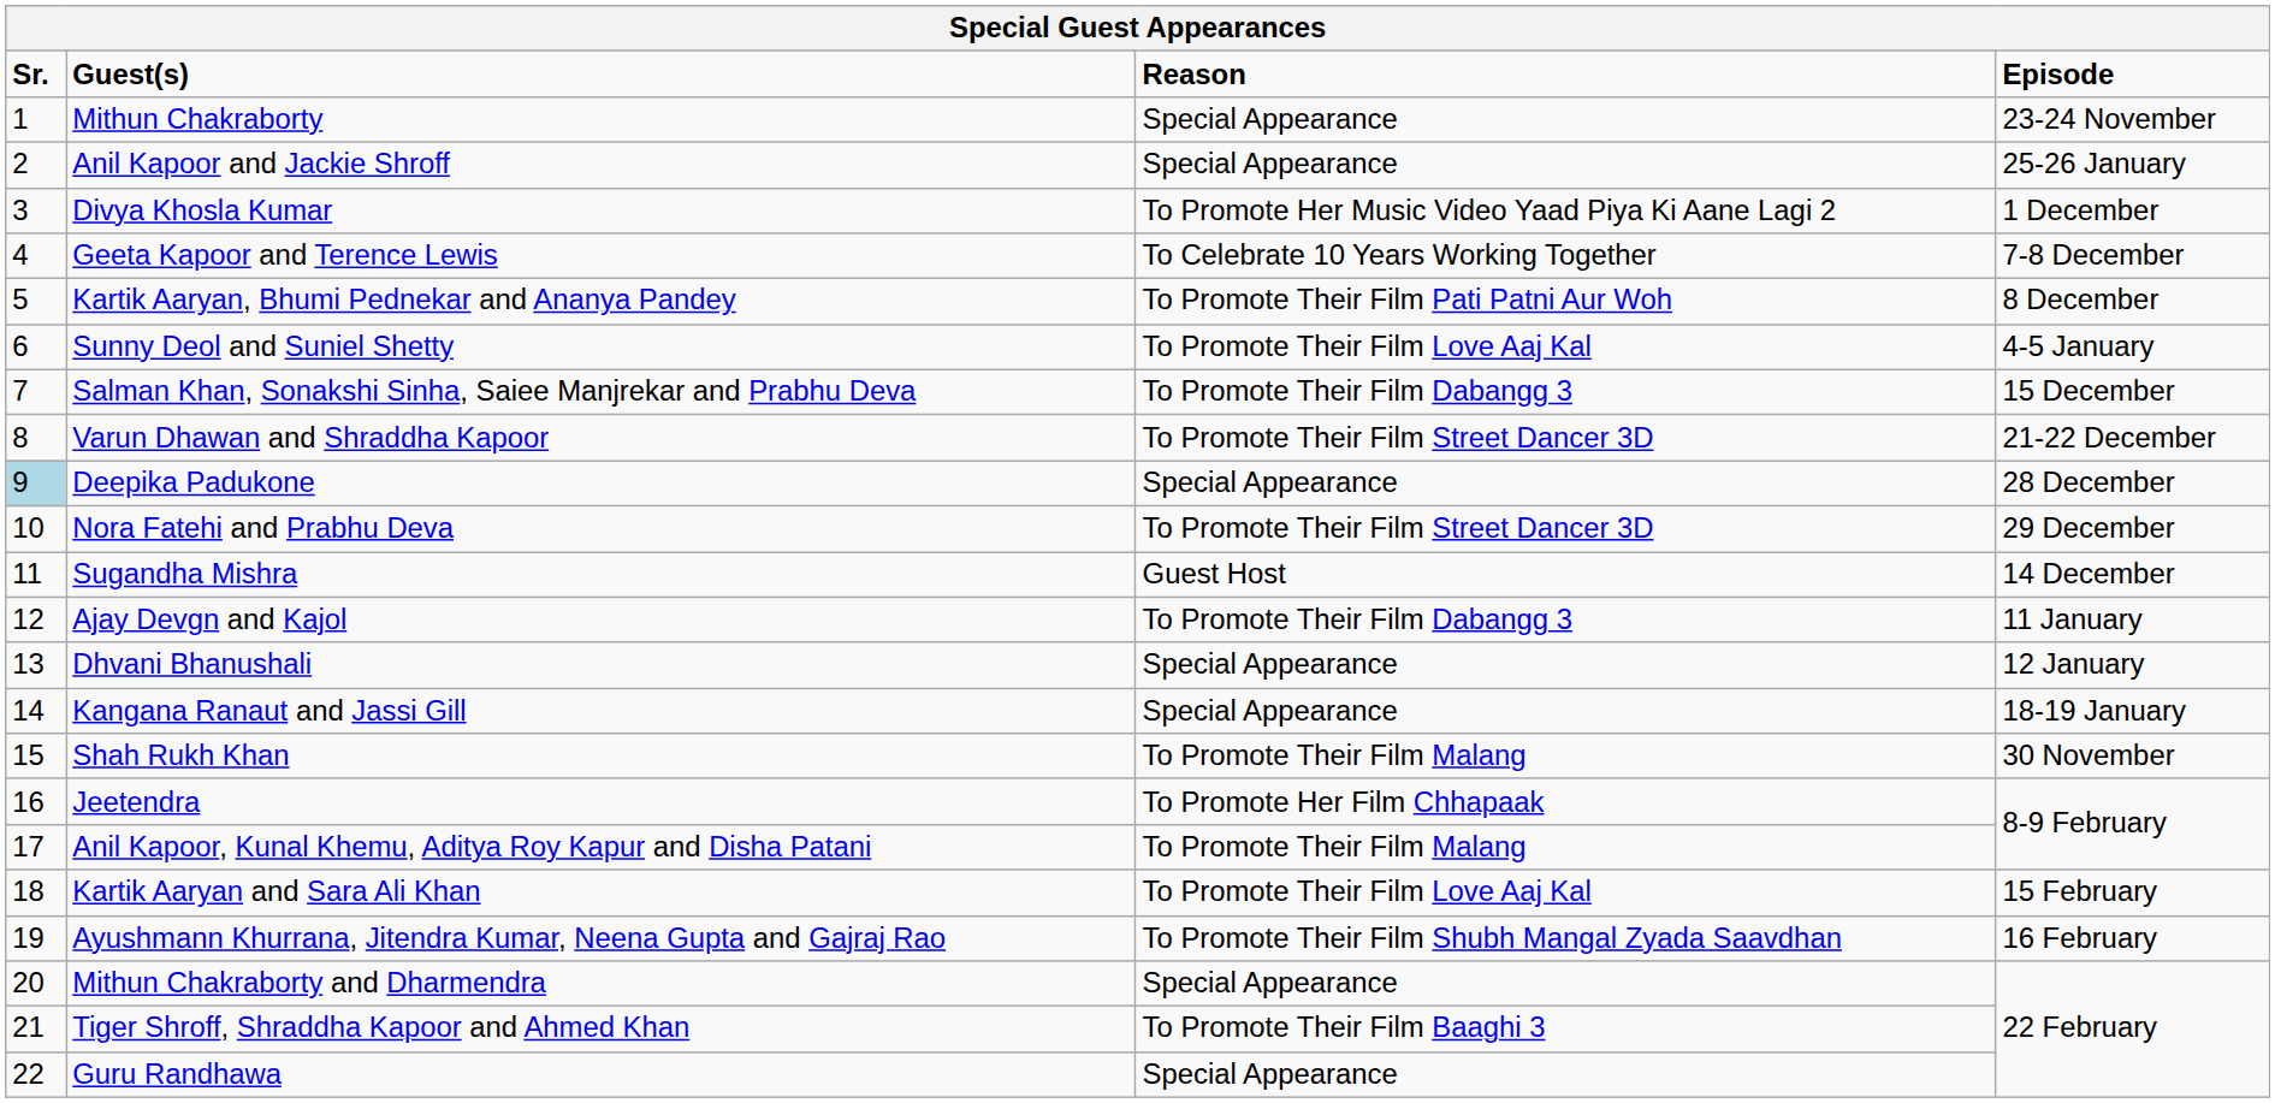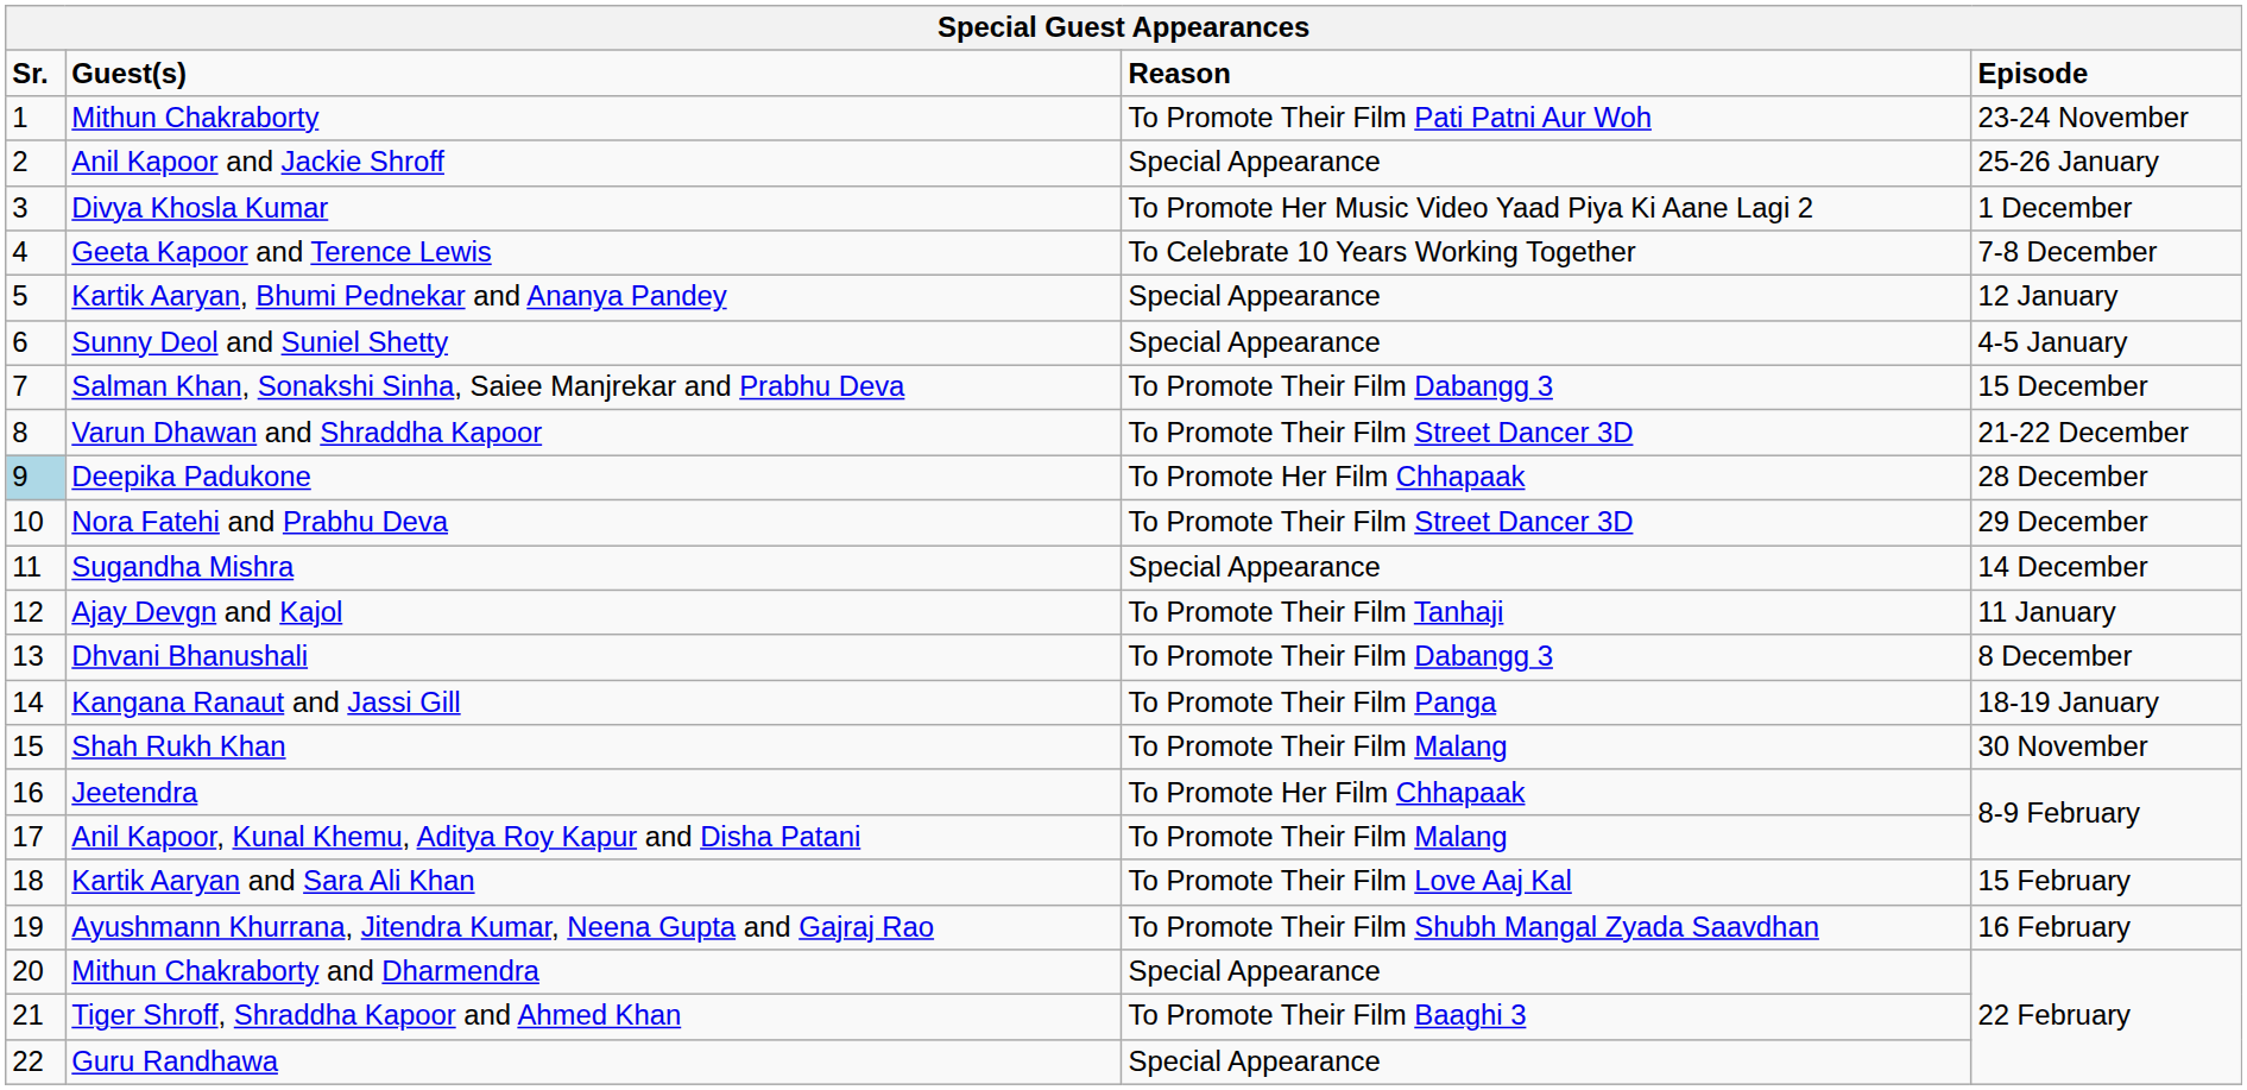 <table class=wikitable style="width: 100%;">
 <tr>
 <th colspan=7>Special Guest Appearances</th>
 </tr>
 <tr>
 <td><strong>Sr.</strong></td>
 <td><strong>Guest(s)</strong></td>
 <td><strong>Reason</strong></td>
 <td><strong>Episode</strong></td>
 </tr>
 <tr>
 <td>1</td>
 <td><a href='#'>Mithun Chakraborty</a></td>
-<td>Special Appearance</td>
+<td>To Promote Their Film <a href='#'>Pati Patni Aur Woh</a></td>
 <td>23-24 November</td>
 </tr>
 <tr>
 <td>2</td>
 <td><a href='#'>Anil Kapoor</a> and <a href='#'>Jackie Shroff</a></td>
 <td>Special Appearance</td>
 <td>25-26 January</td>
 </tr>
 <tr>
 <td>3</td>
 <td><a href='#'>Divya Khosla Kumar</a></td>
 <td>To Promote Her Music Video Yaad Piya Ki Aane Lagi 2</td>
 <td>1 December</td>
 </tr>
 <tr>
 <td>4</td>
 <td><a href='#'>Geeta Kapoor</a> and <a href='#'>Terence Lewis</a></td>
 <td>To Celebrate 10 Years Working Together</td>
 <td>7-8 December</td>
 </tr>
 <tr>
 <td>5</td>
 <td><a href='#'>Kartik Aaryan</a>, <a href='#'>Bhumi Pednekar</a> and <a href='#'>Ananya Pandey</a></td>
-<td>To Promote Their Film <a href='#'>Pati Patni Aur Woh</a></td>
-<td>8 December</td>
+<td>Special Appearance</td>
+<td>12 January</td>
 </tr>
 <tr>
 <td>6</td>
 <td><a href='#'>Sunny Deol</a> and <a href='#'>Suniel Shetty</a></td>
-<td>To Promote Their Film <a href='#'>Love Aaj Kal</a></td>
+<td>Special Appearance</td>
 <td>4-5 January</td>
 </tr>
 <tr>
 <td>7</td>
 <td><a href='#'>Salman Khan</a>, <a href='#'>Sonakshi Sinha</a>, Saiee Manjrekar and <a href='#'>Prabhu Deva</a></td>
 <td>To Promote Their Film <a href='#'>Dabangg 3</a></td>
 <td>15 December</td>
 </tr>
 <tr>
 <td>8</td>
 <td><a href='#'>Varun Dhawan</a> and <a href='#'>Shraddha Kapoor</a></td>
 <td>To Promote Their Film <a href='#'>Street Dancer 3D</a></td>
 <td>21-22 December</td>
 </tr>
 <tr>
 <td style="background: lightblue;">9</td>
 <td><a href='#'>Deepika Padukone</a></td>
-<td>Special Appearance</td>
+<td>To Promote Her Film <a href='#'>Chhapaak</a></td>
 <td>28 December</td>
 </tr>
 <tr>
 <td>10</td>
 <td><a href='#'>Nora Fatehi</a> and <a href='#'>Prabhu Deva</a></td>
 <td>To Promote Their Film <a href='#'>Street Dancer 3D</a></td>
 <td>29 December</td>
 </tr>
 <tr>
 <td>11</td>
 <td><a href='#'>Sugandha Mishra</a></td>
-<td>Guest Host</td>
+<td>Special Appearance</td>
 <td>14 December</td>
 </tr>
 <tr>
 <td>12</td>
 <td><a href='#'>Ajay Devgn</a> and <a href='#'>Kajol</a></td>
-<td>To Promote Their Film <a href='#'>Dabangg 3</a></td>
+<td>To Promote Their Film <a href='#'>Tanhaji</a></td>
 <td>11 January</td>
 </tr>
 <tr>
 <td>13</td>
 <td><a href='#'>Dhvani Bhanushali</a></td>
-<td>Special Appearance</td>
-<td>12 January</td>
+<td>To Promote Their Film <a href='#'>Dabangg 3</a></td>
+<td>8 December</td>
 </tr>
 <tr>
 <td>14</td>
 <td><a href='#'>Kangana Ranaut</a> and <a href='#'>Jassi Gill</a></td>
-<td>Special Appearance</td>
+<td>To Promote Their Film <a href='#'>Panga</a></td>
 <td>18-19 January</td>
 </tr>
 <tr>
 <td>15</td>
 <td><a href='#'>Shah Rukh Khan</a></td>
 <td>To Promote Their Film <a href='#'>Malang</a></td>
 <td>30 November</td>
 </tr>
 <tr>
 <td>16</td>
 <td><a href='#'>Jeetendra</a></td>
 <td>To Promote Her Film <a href='#'>Chhapaak</a></td>
 <td rowspan=2>8-9 February</td>
 </tr>
 <tr>
 <td>17</td>
 <td><a href='#'>Anil Kapoor</a>, <a href='#'>Kunal Khemu</a>, <a href='#'>Aditya Roy Kapur</a> and <a href='#'>Disha Patani</a></td>
 <td>To Promote Their Film <a href='#'>Malang</a></td>
 </tr>
 <tr>
 <td>18</td>
 <td><a href='#'>Kartik Aaryan</a> and <a href='#'>Sara Ali Khan</a></td>
 <td>To Promote Their Film <a href='#'>Love Aaj Kal</a></td>
 <td>15 February</td>
 </tr>
 <tr>
 <td>19</td>
 <td><a href='#'>Ayushmann Khurrana</a>, <a href='#'>Jitendra Kumar</a>, <a href='#'>Neena Gupta</a> and <a href='#'>Gajraj Rao</a></td>
 <td>To Promote Their Film <a href='#'>Shubh Mangal Zyada Saavdhan</a></td>
 <td>16 February</td>
 </tr>
 <tr>
 <td>20</td>
 <td><a href='#'>Mithun Chakraborty</a> and <a href='#'>Dharmendra</a></td>
 <td>Special Appearance</td>
 <td rowspan=3>22 February</td>
 </tr>
 <tr>
 <td>21</td>
 <td><a href='#'>Tiger Shroff</a>, <a href='#'>Shraddha Kapoor</a> and <a href='#'>Ahmed Khan</a></td>
 <td>To Promote Their Film <a href='#'>Baaghi 3</a></td>
 </tr>
 <tr>
 <td>22</td>
 <td><a href='#'>Guru Randhawa</a></td>
 <td>Special Appearance</td>
 </tr>
 </table>
